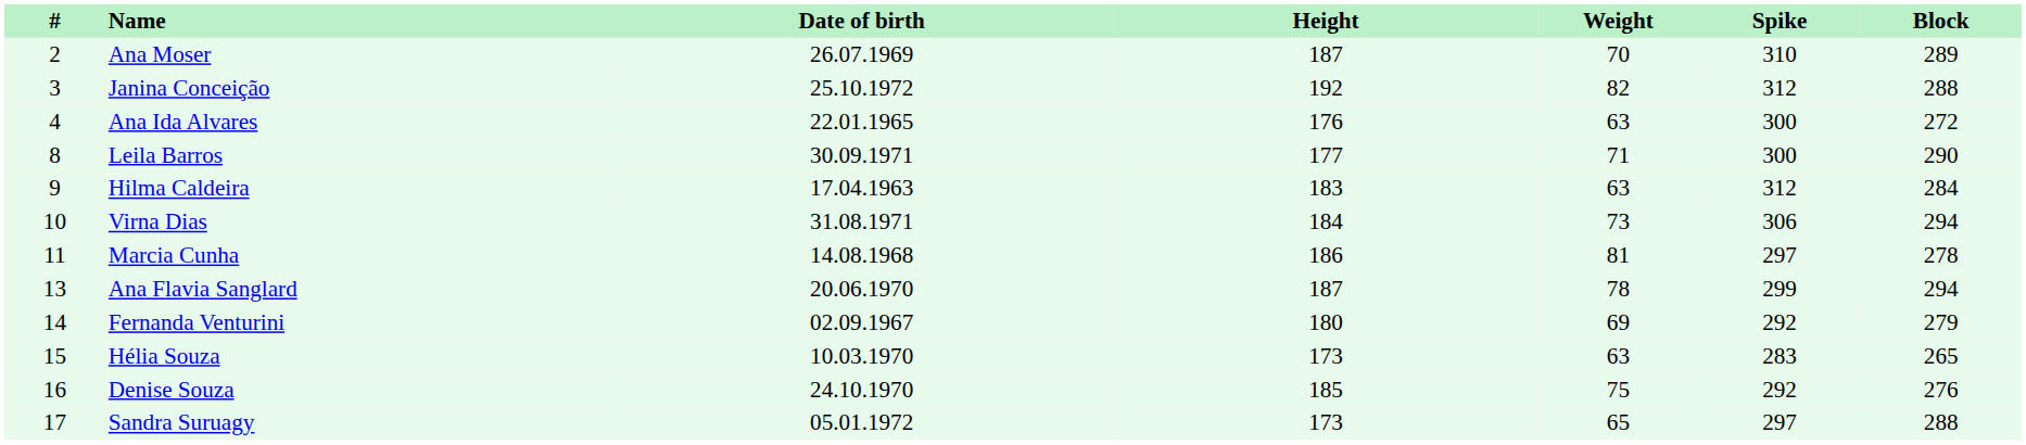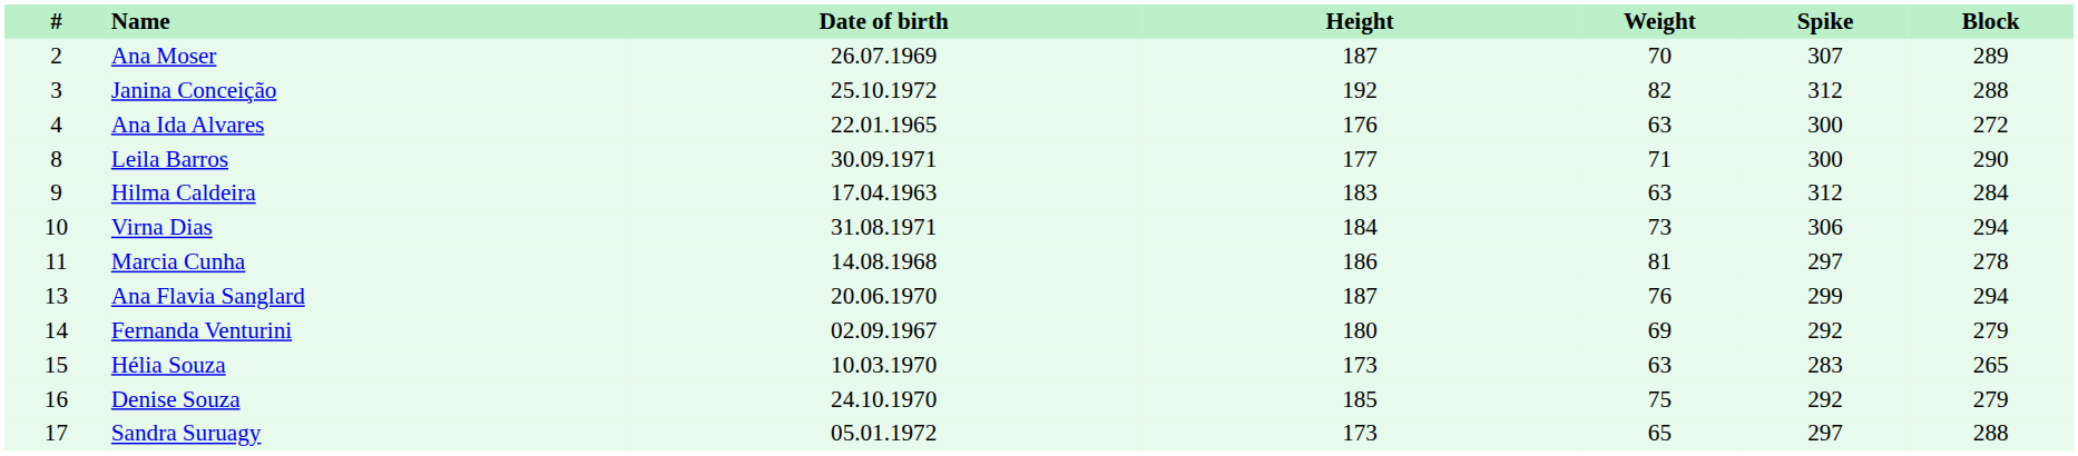 <table border=0 cellpadding=2 cellspacing=0  |- bgcolor=#FFECCE style="text-align:center; font-size:90%;" width=100%>
 <tr bgcolor=#BBF0C9>
 <th width=5%>#</th>
 <th width=25% align=left>Name</th>
 <th width=25%>Date of birth</th>
 <th width=21%>Height</th>
 <th width=8%>Weight</th>
 <th width=8%>Spike</th>
 <th width=8%>Block</th>
 </tr>
 <tr bgcolor=#E7FAEC>
 <td>2</td>
 <td align=left><a href='#'>Ana Moser</a></td>
 <td>26.07.1969</td>
 <td>187</td>
 <td>70</td>
-<td>310</td>
+<td>307</td>
 <td>289</td>
 </tr>
 <tr bgcolor=#E7FAEC>
 <td>3</td>
 <td align=left><a href='#'>Janina Conceição</a></td>
 <td>25.10.1972</td>
 <td>192</td>
 <td>82</td>
 <td>312</td>
 <td>288</td>
 </tr>
 <tr bgcolor=#E7FAEC>
 <td>4</td>
 <td align=left><a href='#'>Ana Ida Alvares</a></td>
 <td>22.01.1965</td>
 <td>176</td>
 <td>63</td>
 <td>300</td>
 <td>272</td>
 </tr>
 <tr bgcolor=#E7FAEC>
 <td>8</td>
 <td align=left><a href='#'>Leila Barros</a></td>
 <td>30.09.1971</td>
 <td>177</td>
 <td>71</td>
 <td>300</td>
 <td>290</td>
 </tr>
 <tr bgcolor=#E7FAEC>
 <td>9</td>
 <td align=left><a href='#'>Hilma Caldeira</a></td>
 <td>17.04.1963</td>
 <td>183</td>
 <td>63</td>
 <td>312</td>
 <td>284</td>
 </tr>
 <tr bgcolor=#E7FAEC>
 <td>10</td>
 <td align=left><a href='#'>Virna Dias</a></td>
 <td>31.08.1971</td>
 <td>184</td>
 <td>73</td>
 <td>306</td>
 <td>294</td>
 </tr>
 <tr bgcolor=#E7FAEC>
 <td>11</td>
 <td align=left><a href='#'>Marcia Cunha</a></td>
 <td>14.08.1968</td>
 <td>186</td>
 <td>81</td>
 <td>297</td>
 <td>278</td>
 </tr>
 <tr bgcolor=#E7FAEC>
 <td>13</td>
 <td align=left><a href='#'>Ana Flavia Sanglard</a></td>
 <td>20.06.1970</td>
 <td>187</td>
-<td>78</td>
+<td>76</td>
 <td>299</td>
 <td>294</td>
 </tr>
 <tr bgcolor=#E7FAEC>
 <td>14</td>
 <td align=left><a href='#'>Fernanda Venturini</a></td>
 <td>02.09.1967</td>
 <td>180</td>
 <td>69</td>
 <td>292</td>
 <td>279</td>
 </tr>
 <tr bgcolor=#E7FAEC>
 <td>15</td>
 <td align=left><a href='#'>Hélia Souza</a></td>
 <td>10.03.1970</td>
 <td>173</td>
 <td>63</td>
 <td>283</td>
 <td>265</td>
 </tr>
 <tr bgcolor=#E7FAEC>
 <td>16</td>
 <td align=left><a href='#'>Denise Souza</a></td>
 <td>24.10.1970</td>
 <td>185</td>
 <td>75</td>
 <td>292</td>
-<td>276</td>
+<td>279</td>
 </tr>
 <tr bgcolor=#E7FAEC>
 <td>17</td>
 <td align=left><a href='#'>Sandra Suruagy</a></td>
 <td>05.01.1972</td>
 <td>173</td>
 <td>65</td>
 <td>297</td>
 <td>288</td>
 </tr>
 </table>
